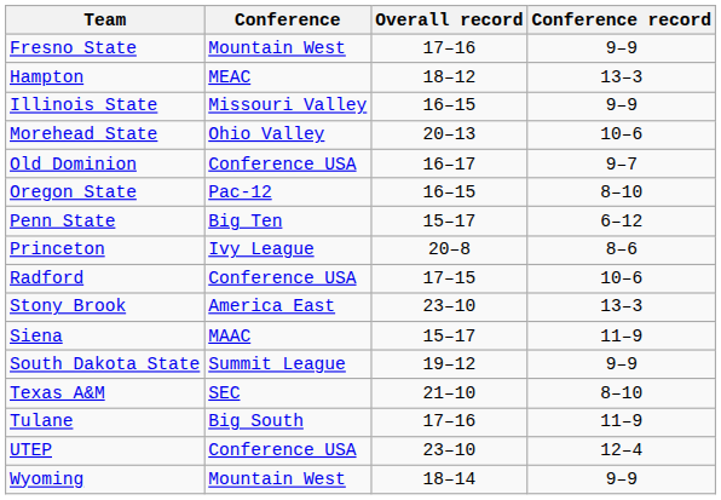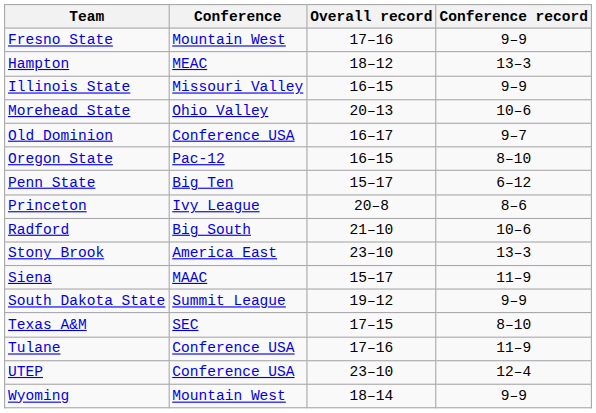 <table class="wikitable sortable" style="text-align:center">
 <tr>
 <th>Team</th>
 <th>Conference</th>
 <th>Overall record</th>
 <th>Conference record</th>
 </tr>
 <tr>
 <td align=left><a href='#'>Fresno State</a></td>
 <td align=left><a href='#'>Mountain West</a></td>
 <td>17–16</td>
 <td>9–9</td>
 </tr>
 <tr>
 <td align=left><a href='#'>Hampton</a></td>
 <td align=left><a href='#'>MEAC</a></td>
 <td>18–12</td>
 <td>13–3</td>
 </tr>
 <tr>
 <td align=left><a href='#'>Illinois State</a></td>
 <td align=left><a href='#'>Missouri Valley</a></td>
 <td>16–15</td>
 <td>9–9</td>
 </tr>
 <tr>
 <td align=left><a href='#'>Morehead State</a></td>
 <td align=left><a href='#'>Ohio Valley</a></td>
 <td>20–13</td>
 <td>10–6</td>
 </tr>
 <tr>
 <td align=left><a href='#'>Old Dominion</a></td>
 <td align=left><a href='#'>Conference USA</a></td>
 <td>16–17</td>
 <td>9–7</td>
 </tr>
 <tr>
 <td align=left><a href='#'>Oregon State</a></td>
 <td align=left><a href='#'>Pac-12</a></td>
 <td>16–15</td>
 <td>8–10</td>
 </tr>
 <tr>
 <td align=left><a href='#'>Penn State</a></td>
 <td align=left><a href='#'>Big Ten</a></td>
 <td>15–17</td>
 <td>6–12</td>
 </tr>
 <tr>
 <td align=left><a href='#'>Princeton</a></td>
 <td align=left><a href='#'>Ivy League</a></td>
 <td>20–8</td>
 <td>8–6</td>
 </tr>
 <tr>
 <td align=left><a href='#'>Radford</a></td>
-<td align=left><a href='#'>Conference USA</a></td>
-<td>17–15</td>
+<td align=left><a href='#'>Big South</a></td>
+<td>21–10</td>
 <td>10–6</td>
 </tr>
 <tr>
 <td align=left><a href='#'>Stony Brook</a></td>
 <td align=left><a href='#'>America East</a></td>
 <td>23–10</td>
 <td>13–3</td>
 </tr>
 <tr>
 <td align=left><a href='#'>Siena</a></td>
 <td align=left><a href='#'>MAAC</a></td>
 <td>15–17</td>
 <td>11–9</td>
 </tr>
 <tr>
 <td align=left><a href='#'>South Dakota State</a></td>
 <td align=left><a href='#'>Summit League</a></td>
 <td>19–12</td>
 <td>9–9</td>
 </tr>
 <tr>
 <td align=left><a href='#'>Texas A&M</a></td>
 <td align=left><a href='#'>SEC</a></td>
-<td>21–10</td>
+<td>17–15</td>
 <td>8–10</td>
 </tr>
 <tr>
 <td align=left><a href='#'>Tulane</a></td>
-<td align=left><a href='#'>Big South</a></td>
+<td align=left><a href='#'>Conference USA</a></td>
 <td>17–16</td>
 <td>11–9</td>
 </tr>
 <tr>
 <td align=left><a href='#'>UTEP</a></td>
 <td align=left><a href='#'>Conference USA</a></td>
 <td>23–10</td>
 <td>12–4</td>
 </tr>
 <tr>
 <td align=left><a href='#'>Wyoming</a></td>
 <td align=left><a href='#'>Mountain West</a></td>
 <td>18–14</td>
 <td>9–9</td>
 </tr>
 </table>
